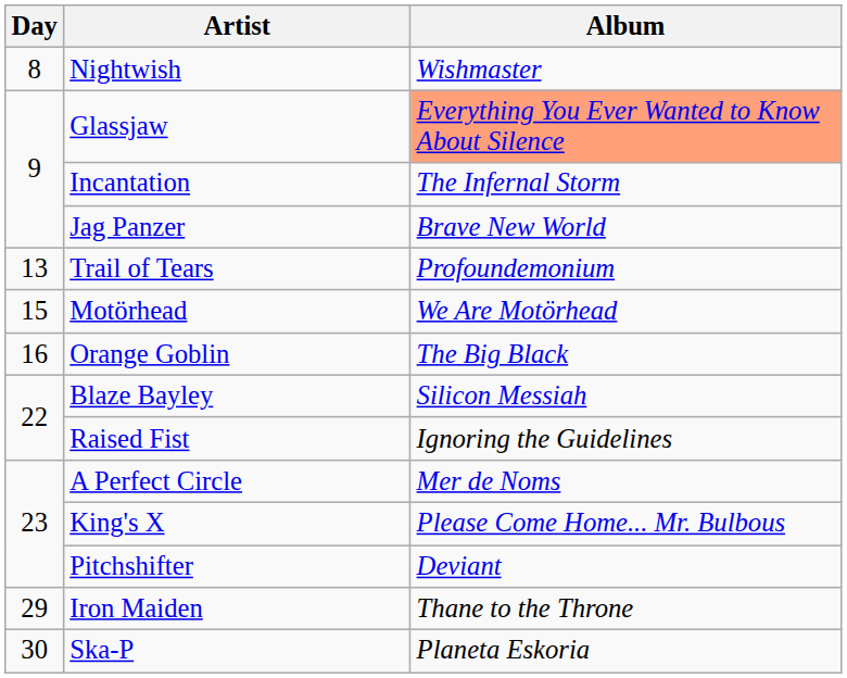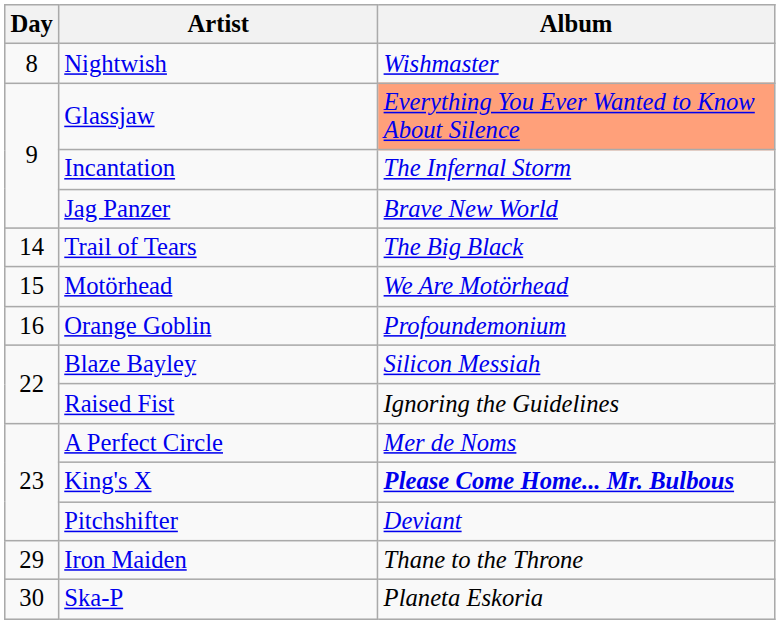 <table class="wikitable" border="1">
 <tr>
 <th>Day</th>
 <th width="200">Artist</th>
 <th width="250">Album</th>
 </tr>
 <tr>
 <td align="center">8</td>
 <td><a href='#'>Nightwish</a></td>
 <td><em><a href='#'>Wishmaster</a></em></td>
 </tr>
 <tr>
 <td align="center" rowspan="3">9</td>
 <td><a href='#'>Glassjaw</a></td>
 <td style="background: lightsalmon;"><em><a href='#'>Everything You Ever Wanted to Know About Silence</a></em></td>
 </tr>
 <tr>
 <td><a href='#'>Incantation</a></td>
 <td><em><a href='#'>The Infernal Storm</a></em></td>
 </tr>
 <tr>
 <td><a href='#'>Jag Panzer</a></td>
 <td><em><a href='#'>Brave New World</a></em></td>
 </tr>
 <tr>
-<td align="center">13</td>
+<td align="center">14</td>
 <td><a href='#'>Trail of Tears</a></td>
-<td><em><a href='#'>Profoundemonium</a></em></td>
+<td><em><a href='#'>The Big Black</a></em></td>
 </tr>
 <tr>
 <td align="center">15</td>
 <td><a href='#'>Motörhead</a></td>
 <td><em><a href='#'>We Are Motörhead</a></em></td>
 </tr>
 <tr>
 <td align="center">16</td>
 <td><a href='#'>Orange Goblin</a></td>
-<td><em><a href='#'>The Big Black</a></em></td>
+<td><em><a href='#'>Profoundemonium</a></em></td>
 </tr>
 <tr>
 <td align="center" rowspan="2">22</td>
 <td><a href='#'>Blaze Bayley</a></td>
 <td><em><a href='#'>Silicon Messiah</a></em></td>
 </tr>
 <tr>
 <td><a href='#'>Raised Fist</a></td>
 <td><em>Ignoring the Guidelines</em></td>
 </tr>
 <tr>
 <td align="center" rowspan="3">23</td>
 <td><a href='#'>A Perfect Circle</a></td>
 <td><em><a href='#'>Mer de Noms</a></em></td>
 </tr>
 <tr>
 <td><a href='#'>King's X</a></td>
-<td><em><a href='#'>Please Come Home... Mr. Bulbous</a></em></td>
+<td><strong><em><a href='#'>Please Come Home... Mr. Bulbous</a></em></strong></td>
 </tr>
 <tr>
 <td><a href='#'>Pitchshifter</a></td>
 <td><em><a href='#'>Deviant</a></em></td>
 </tr>
 <tr>
 <td align="center">29</td>
 <td><a href='#'>Iron Maiden</a></td>
 <td><em>Thane to the Throne</em></td>
 </tr>
 <tr>
 <td align="center">30</td>
 <td><a href='#'>Ska-P</a></td>
 <td><em>Planeta Eskoria</em></td>
 </tr>
 </table>
